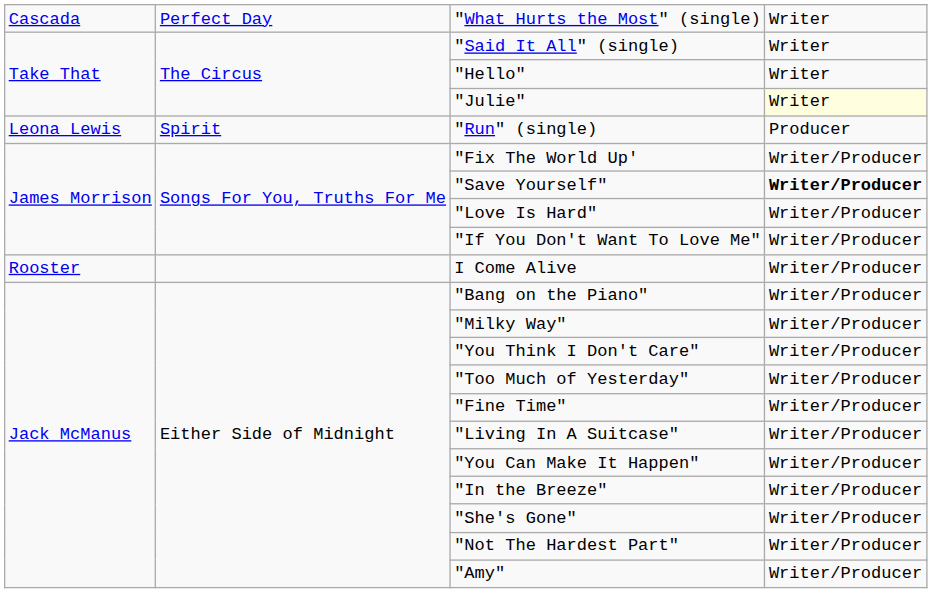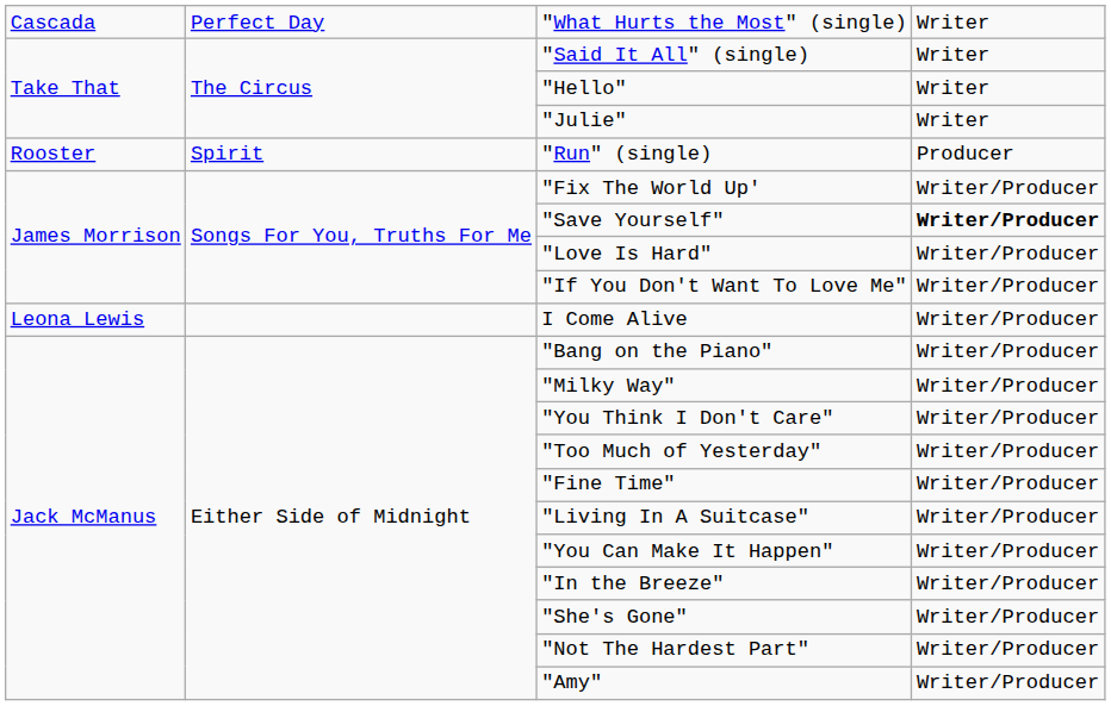 <table class="wikitable">
 <tr>
 <td><a href='#'>Cascada</a></td>
 <td><a href='#'>Perfect Day</a></td>
 <td>"<a href='#'>What Hurts the Most</a>" (single)</td>
 <td>Writer</td>
 </tr>
 <tr>
 <td rowspan="3"><a href='#'>Take That</a></td>
 <td rowspan="3"><a href='#'>The Circus</a></td>
 <td>"<a href='#'>Said It All</a>" (single)</td>
 <td>Writer</td>
 </tr>
 <tr>
 <td>"Hello"</td>
 <td>Writer</td>
 </tr>
 <tr>
 <td>"Julie"</td>
-<td style="background: lightyellow;">Writer</td>
+<td>Writer</td>
 </tr>
 <tr>
-<td><a href='#'>Leona Lewis</a></td>
+<td><a href='#'>Rooster</a></td>
 <td><a href='#'>Spirit</a></td>
 <td>"<a href='#'>Run</a>" (single)</td>
 <td>Producer</td>
 </tr>
 <tr>
 <td rowspan="4"><a href='#'>James Morrison</a></td>
 <td rowspan="4"><a href='#'>Songs For You, Truths For Me</a></td>
 <td>"Fix The World Up'</td>
 <td>Writer/Producer</td>
 </tr>
 <tr>
 <td>"Save Yourself"</td>
 <td><strong>Writer/Producer</strong></td>
 </tr>
 <tr>
 <td>"Love Is Hard"</td>
 <td>Writer/Producer</td>
 </tr>
 <tr>
 <td>"If You Don't Want To Love Me"</td>
 <td>Writer/Producer</td>
 </tr>
 <tr>
-<td><a href='#'>Rooster</a></td>
+<td><a href='#'>Leona Lewis</a></td>
 <td></td>
 <td>I Come Alive</td>
 <td>Writer/Producer</td>
 </tr>
 <tr>
 <td rowspan="11"><a href='#'>Jack McManus</a></td>
 <td rowspan="11">Either Side of Midnight</td>
 <td>"Bang on the Piano"</td>
 <td>Writer/Producer</td>
 </tr>
 <tr>
 <td>"Milky Way"</td>
 <td>Writer/Producer</td>
 </tr>
 <tr>
 <td>"You Think I Don't Care"</td>
 <td>Writer/Producer</td>
 </tr>
 <tr>
 <td>"Too Much of Yesterday"</td>
 <td>Writer/Producer</td>
 </tr>
 <tr>
 <td>"Fine Time"</td>
 <td>Writer/Producer</td>
 </tr>
 <tr>
 <td>"Living In A Suitcase"</td>
 <td>Writer/Producer</td>
 </tr>
 <tr>
 <td>"You Can Make It Happen"</td>
 <td>Writer/Producer</td>
 </tr>
 <tr>
 <td>"In the Breeze"</td>
 <td>Writer/Producer</td>
 </tr>
 <tr>
 <td>"She's Gone"</td>
 <td>Writer/Producer</td>
 </tr>
 <tr>
 <td>"Not The Hardest Part"</td>
 <td>Writer/Producer</td>
 </tr>
 <tr>
 <td>"Amy"</td>
 <td>Writer/Producer</td>
 </tr>
 </table>
